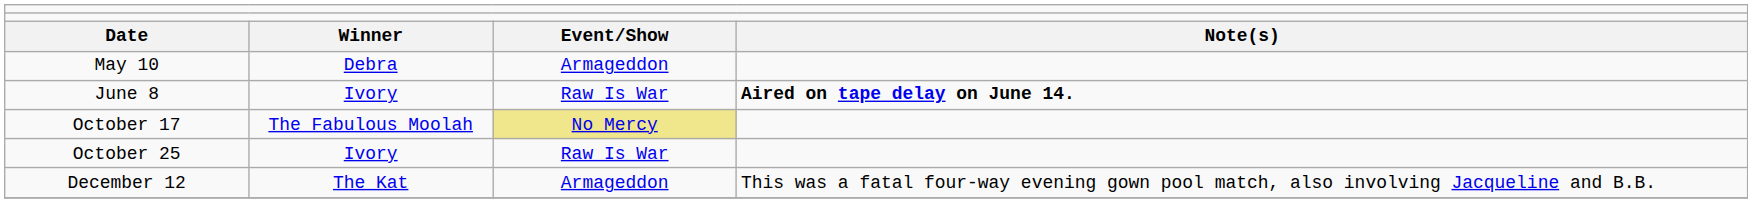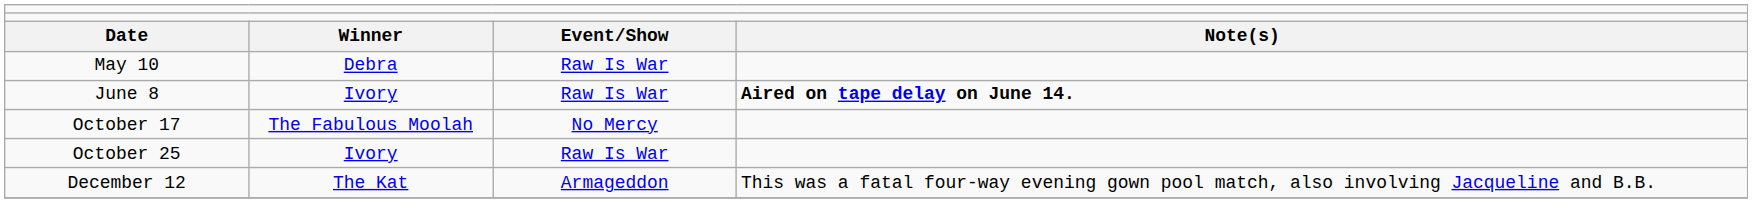 <table class="wikitable" style="text-align:center; width:100%;">
 <tr>
 <td colspan="5"></td>
 </tr>
 <tr>
 <td colspan="5"><strong></strong></td>
 </tr>
 <tr>
 <th width=14%>Date</th>
 <th width=14%>Winner</th>
 <th width=14%>Event/Show</th>
 <th width=58%>Note(s)</th>
 </tr>
 <tr>
 <td>May 10</td>
 <td><a href='#'>Debra</a></td>
-<td><a href='#'>Armageddon</a></td>
+<td><a href='#'>Raw Is War</a></td>
 <td align=left></td>
 </tr>
 <tr>
 <td>June 8</td>
 <td><a href='#'>Ivory</a></td>
 <td><a href='#'>Raw Is War</a></td>
 <td align=left><strong>Aired on <a href='#'>tape delay</a> on June 14.</strong></td>
 </tr>
 <tr>
 <td>October 17</td>
 <td><a href='#'>The Fabulous Moolah</a></td>
-<td style="background: khaki;"><a href='#'>No Mercy</a></td>
+<td><a href='#'>No Mercy</a></td>
 <td align=left></td>
 </tr>
 <tr>
 <td>October 25</td>
 <td><a href='#'>Ivory</a></td>
 <td><a href='#'>Raw Is War</a></td>
 <td align=left></td>
 </tr>
 <tr>
 <td>December 12</td>
 <td><a href='#'>The Kat</a></td>
 <td><a href='#'>Armageddon</a></td>
 <td align=left>This was a fatal four-way evening gown pool match, also involving <a href='#'>Jacqueline</a> and B.B.</td>
 </tr>
 <tr>
 </tr>
 </table>
